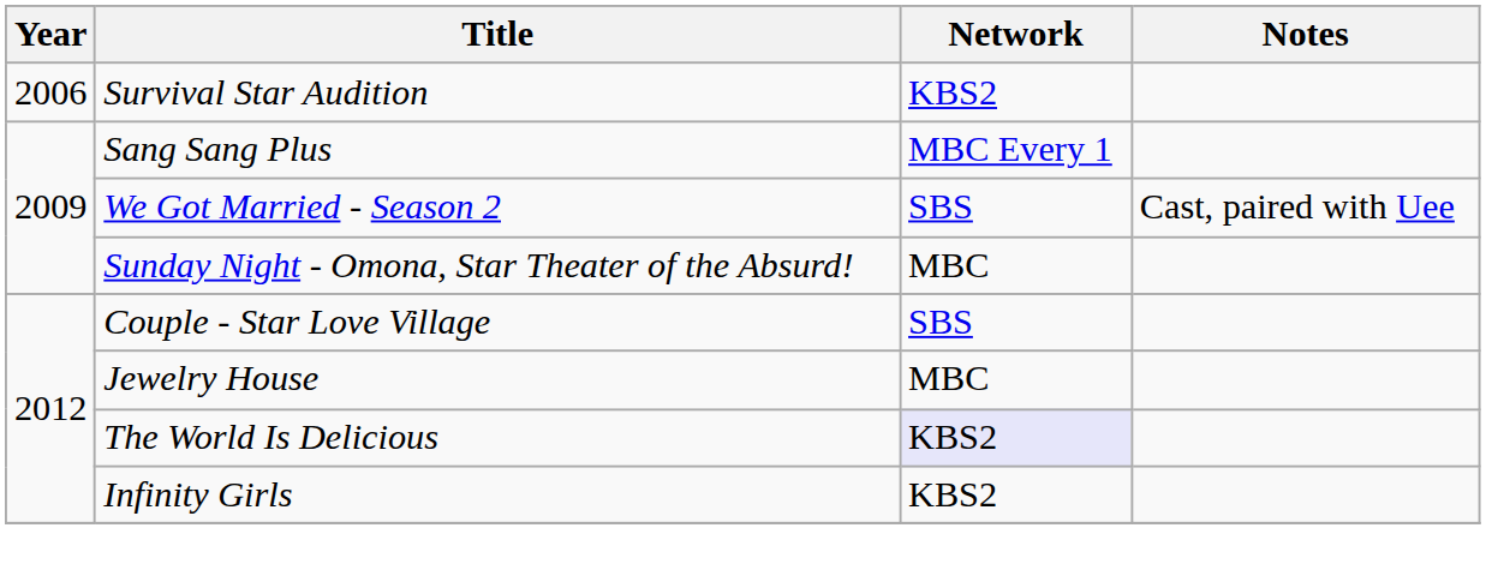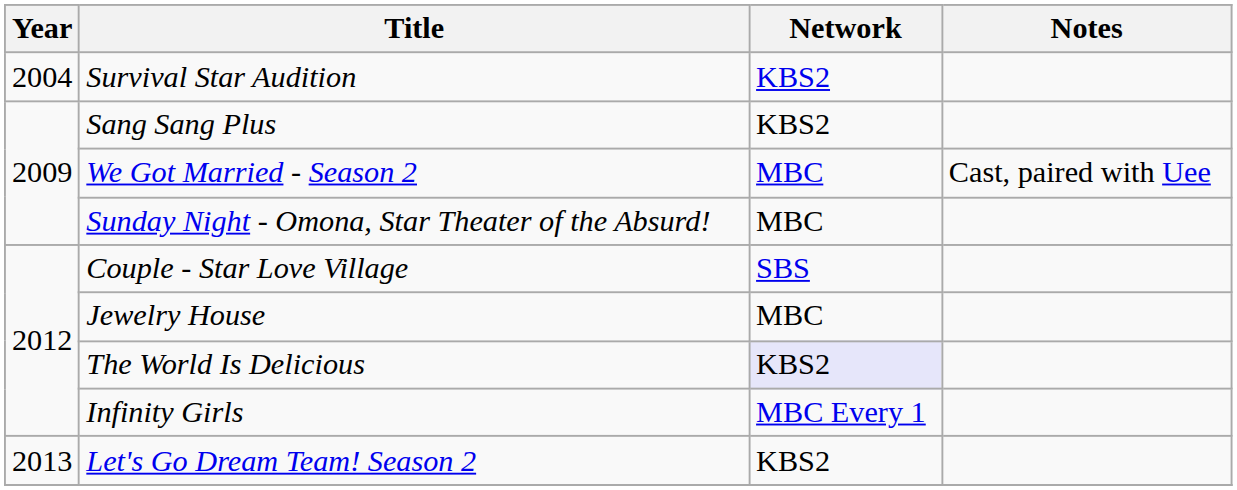 <table class="wikitable" style="width:650px">
 <tr>
 <th width=10>Year</th>
 <th>Title</th>
 <th>Network</th>
 <th>Notes</th>
 </tr>
 <tr>
-<td>2006</td>
+<td>2004</td>
 <td><em>Survival Star Audition</em></td>
 <td><a href='#'>KBS2</a></td>
 <td></td>
 </tr>
 <tr>
 <td rowspan=3>2009</td>
 <td><em>Sang Sang Plus</em></td>
-<td><a href='#'>MBC Every 1</a></td>
+<td>KBS2</td>
 <td></td>
 </tr>
 <tr>
 <td><em><a href='#'>We Got Married</a> - <a href='#'>Season 2</a></em></td>
-<td><a href='#'>SBS</a></td>
+<td><a href='#'>MBC</a></td>
 <td>Cast, paired with <a href='#'>Uee</a></td>
 </tr>
 <tr>
 <td><em><a href='#'>Sunday Night</a> - Omona, Star Theater of the Absurd!</em></td>
 <td>MBC</td>
 <td></td>
 </tr>
 <tr>
 <td rowspan=4>2012</td>
 <td><em>Couple - Star Love Village</em></td>
 <td><a href='#'>SBS</a></td>
 <td></td>
 </tr>
 <tr>
 <td><em>Jewelry House</em></td>
 <td>MBC</td>
 <td></td>
 </tr>
 <tr>
 <td><em>The World Is Delicious</em></td>
 <td style="background: lavender;">KBS2</td>
 <td></td>
 </tr>
 <tr>
 <td><em>Infinity Girls</em></td>
+<td><a href='#'>MBC Every 1</a></td>
+<td></td>
+</tr>
+<tr>
+<td>2013</td>
+<td><em><a href='#'>Let's Go Dream Team! Season 2</a></em></td>
 <td>KBS2</td>
 <td></td>
 </tr>
 <tr>
 </tr>
 </table>
